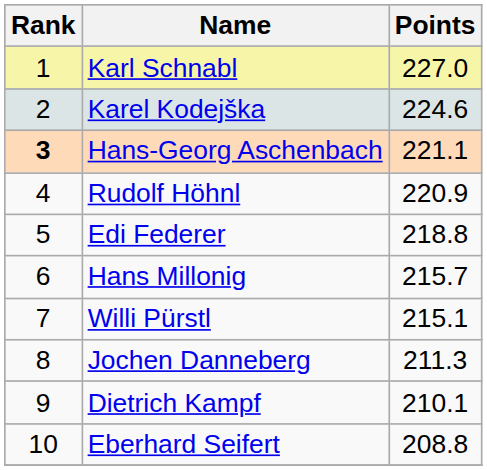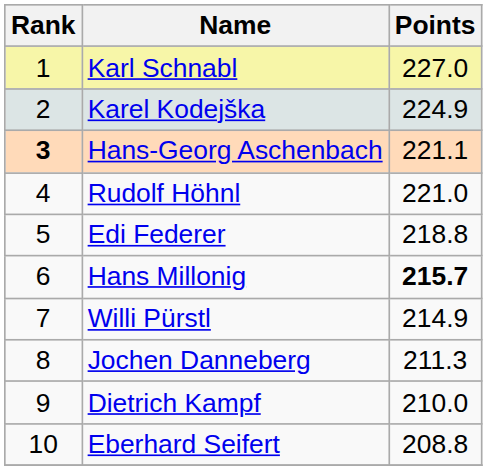 <table class="wikitable sortable">
 <tr>
 <th align=Center>Rank</th>
 <th>Name</th>
 <th>Points</th>
 </tr>
 <tr style="background:#F7F6A8">
 <td align=center>1</td>
 <td> <a href='#'>Karl Schnabl</a></td>
 <td align=center>227.0</td>
 </tr>
 <tr style="background: #DCE5E5;">
 <td align=center>2</td>
 <td> <a href='#'>Karel Kodejška</a></td>
-<td align=center>224.6</td>
+<td align=center>224.9</td>
 </tr>
 <tr style="background: #FFDAB9;">
 <td align=center><strong>3</strong></td>
 <td> <a href='#'>Hans-Georg Aschenbach</a></td>
 <td align=center>221.1</td>
 </tr>
 <tr>
 <td align=center>4</td>
 <td> <a href='#'>Rudolf Höhnl</a></td>
-<td align=center>220.9</td>
+<td align=center>221.0</td>
 </tr>
 <tr>
 <td align=center>5</td>
 <td> <a href='#'>Edi Federer</a></td>
 <td align=center>218.8</td>
 </tr>
 <tr>
 <td align=center>6</td>
 <td> <a href='#'>Hans Millonig</a></td>
-<td align=center>215.7</td>
+<td align=center><strong>215.7</strong></td>
 </tr>
 <tr>
 <td align=center>7</td>
 <td> <a href='#'>Willi Pürstl</a></td>
-<td align=center>215.1</td>
+<td align=center>214.9</td>
 </tr>
 <tr>
 <td align=center>8</td>
 <td> <a href='#'>Jochen Danneberg</a></td>
 <td align=center>211.3</td>
 </tr>
 <tr>
 <td align=center>9</td>
 <td> <a href='#'>Dietrich Kampf</a></td>
-<td align=center>210.1</td>
+<td align=center>210.0</td>
 </tr>
 <tr>
 <td align=center>10</td>
 <td> <a href='#'>Eberhard Seifert</a></td>
 <td align=center>208.8</td>
 </tr>
 <tr>
 </tr>
 </table>
